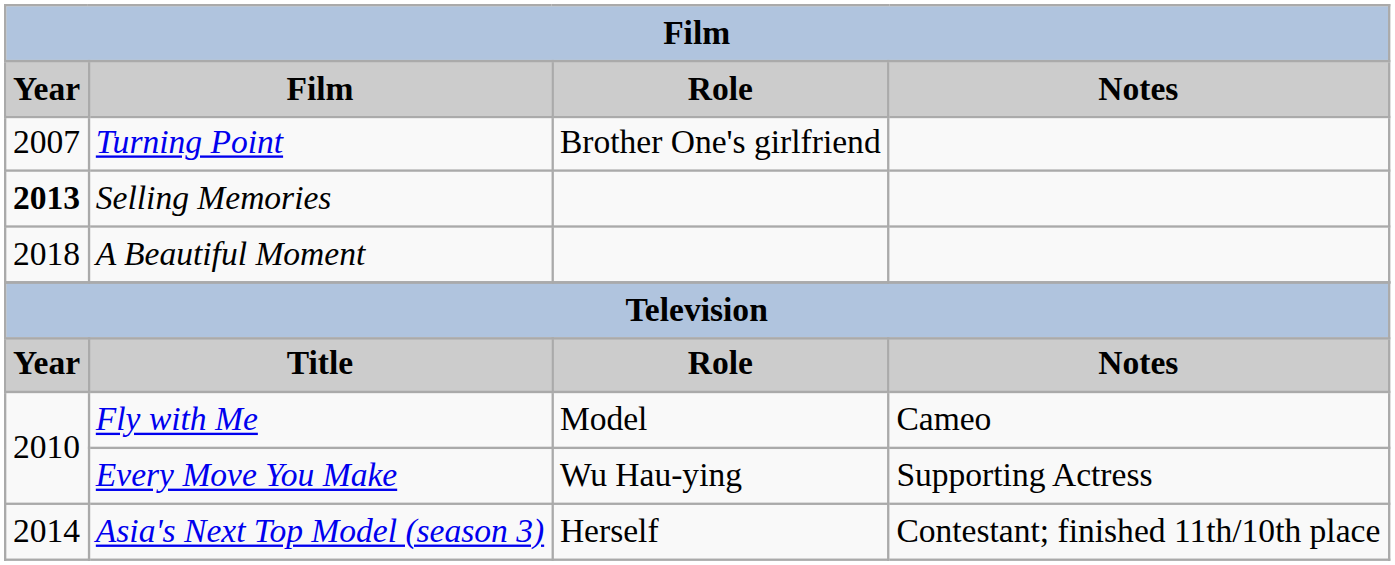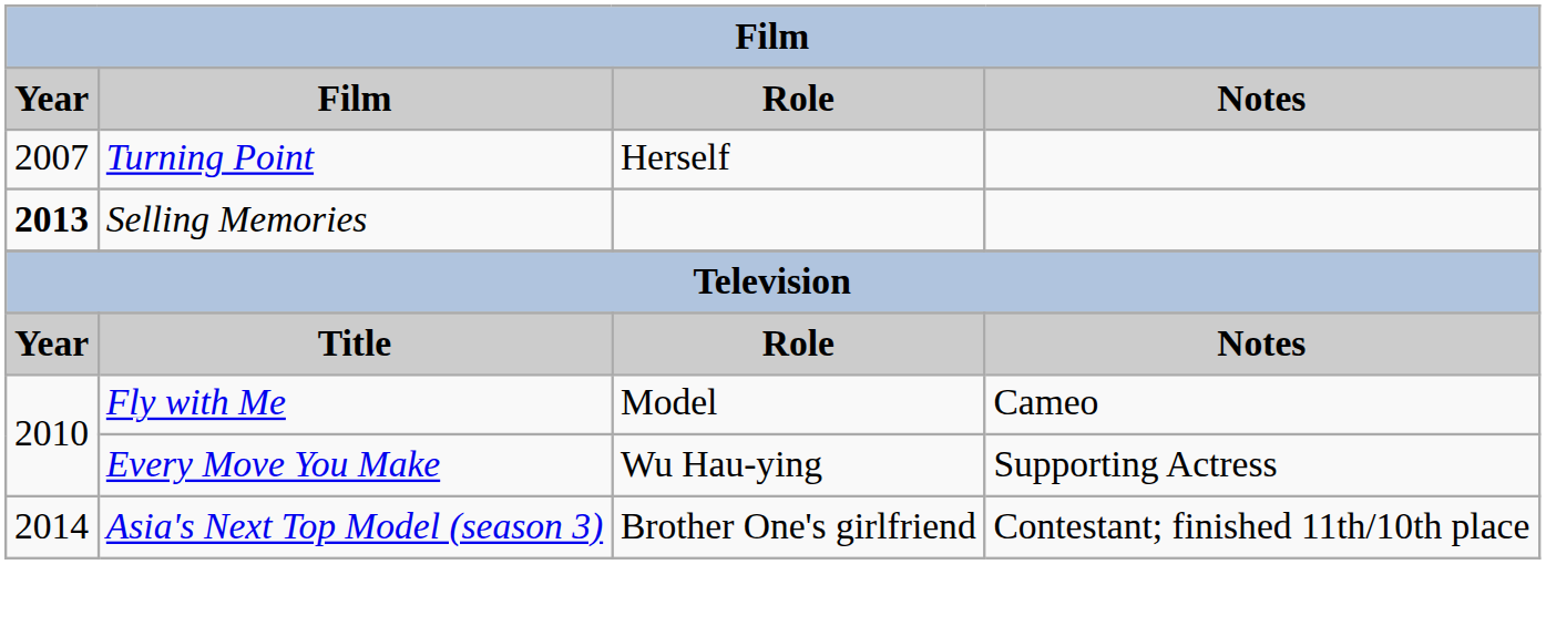 <table class="wikitable" style="font-size:90%;">
 <tr>
 <th colspan=4 style="background:#B0C4DE;">Film</th>
 </tr>
 <tr align="center">
 <th style="background: #CCCCCC;">Year</th>
 <th style="background: #CCCCCC;">Film</th>
 <th style="background: #CCCCCC;">Role</th>
 <th style="background: #CCCCCC;">Notes</th>
 </tr>
 <tr>
 <td>2007</td>
 <td><em><a href='#'>Turning Point</a></em></td>
-<td>Brother One's girlfriend</td>
+<td>Herself</td>
 <td></td>
 </tr>
 <tr>
 <td><strong>2013</strong></td>
 <td><em>Selling Memories</em></td>
-<td></td>
-<td></td>
-</tr>
-<tr>
-<td>2018</td>
-<td><em>A Beautiful Moment</em></td>
 <td></td>
 <td></td>
 </tr>
 <tr>
 </tr>
 <tr align="center">
 <th colspan=4 style="background:#B0C4DE;">Television</th>
 </tr>
 <tr align="center">
 <th style="background: #CCCCCC;">Year</th>
 <th style="background: #CCCCCC;">Title</th>
 <th style="background: #CCCCCC;">Role</th>
 <th style="background: #CCCCCC;">Notes</th>
 </tr>
 <tr>
 <td rowspan="2">2010</td>
 <td><em><a href='#'>Fly with Me</a></em></td>
 <td>Model</td>
 <td>Cameo</td>
 </tr>
 <tr>
 <td><em><a href='#'>Every Move You Make</a></em></td>
 <td>Wu Hau-ying</td>
 <td>Supporting Actress</td>
 </tr>
 <tr>
 <td>2014</td>
 <td><em><a href='#'>Asia's Next Top Model (season 3)</a></em></td>
-<td>Herself</td>
+<td>Brother One's girlfriend</td>
 <td>Contestant; finished 11th/10th place</td>
 </tr>
 </table>
